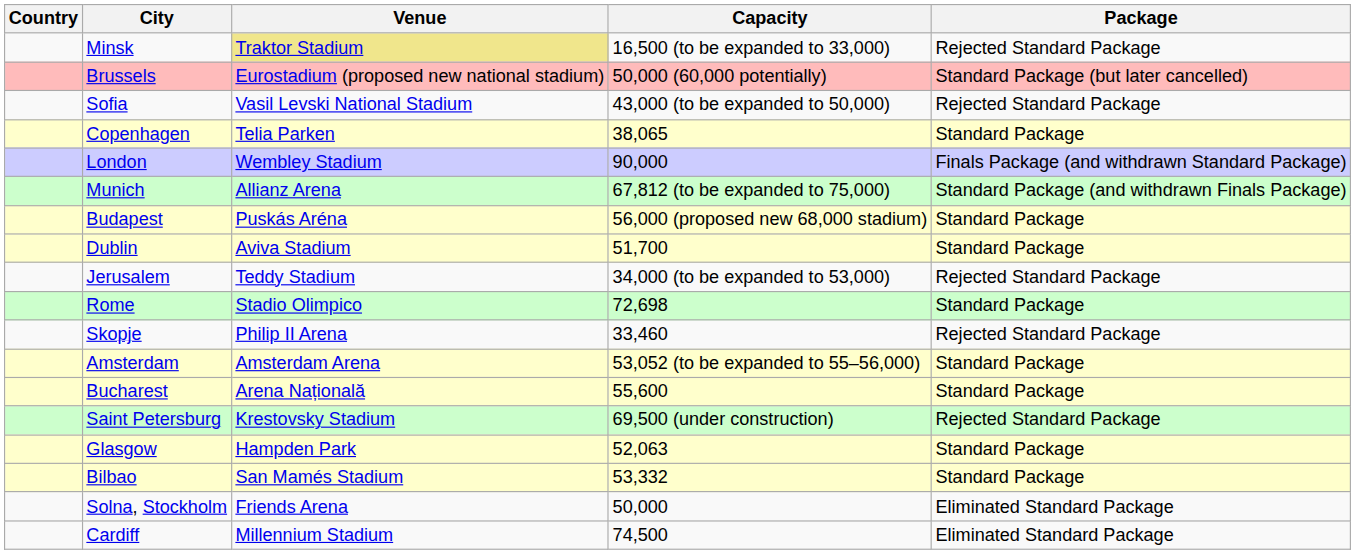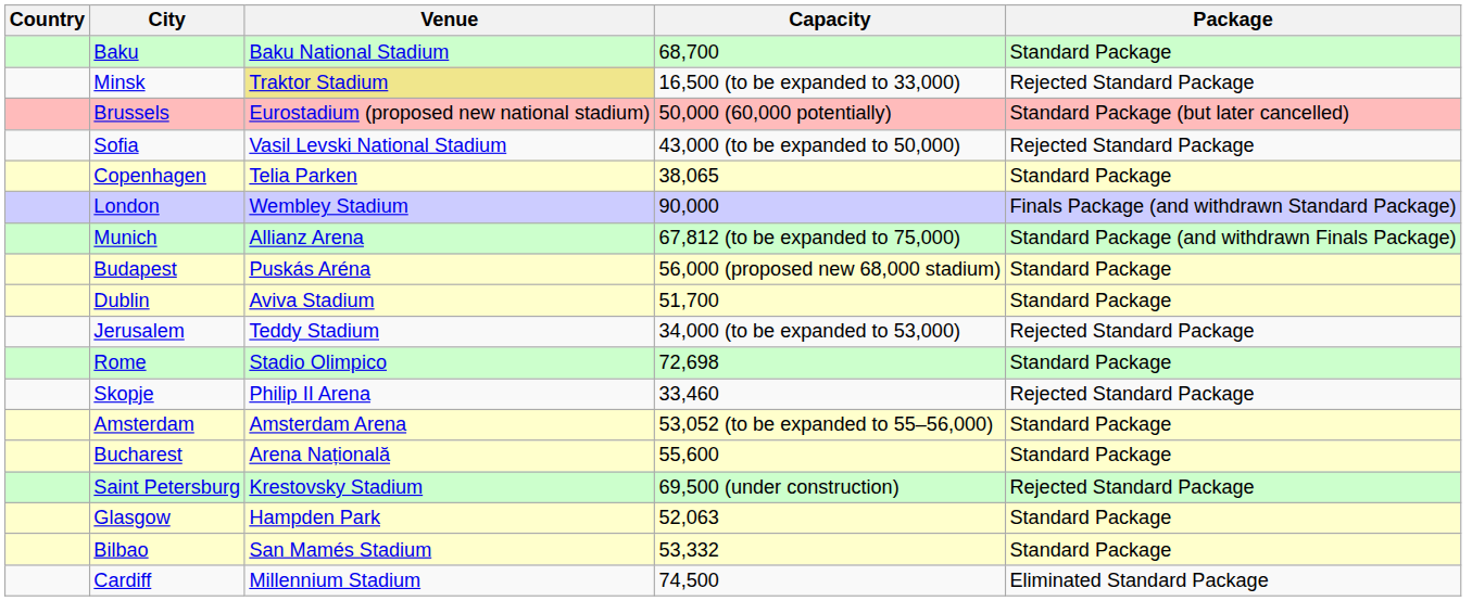 <table class="wikitable sortable">
 <tr>
 <th>Country</th>
 <th>City</th>
 <th>Venue</th>
 <th>Capacity</th>
 <th>Package</th>
+</tr>
+<tr bgcolor=#ccffcc>
+<td></td>
+<td><a href='#'>Baku</a></td>
+<td><a href='#'>Baku National Stadium</a></td>
+<td>68,700</td>
+<td>Standard Package</td>
 </tr>
 <tr>
 <td></td>
 <td><a href='#'>Minsk</a></td>
 <td style="background: khaki;"><a href='#'>Traktor Stadium</a></td>
 <td>16,500 (to be expanded to 33,000)</td>
 <td>Rejected Standard Package</td>
 </tr>
 <tr bgcolor=#ffbbbb>
 <td></td>
 <td><a href='#'>Brussels</a></td>
 <td><a href='#'>Eurostadium</a> (proposed new national stadium)</td>
 <td>50,000 (60,000 potentially)</td>
 <td>Standard Package (but later cancelled)</td>
 </tr>
 <tr>
 <td></td>
 <td><a href='#'>Sofia</a></td>
 <td><a href='#'>Vasil Levski National Stadium</a></td>
 <td>43,000 (to be expanded to 50,000)</td>
 <td>Rejected Standard Package</td>
 </tr>
 <tr bgcolor=#ffffcc>
 <td></td>
 <td><a href='#'>Copenhagen</a></td>
 <td><a href='#'>Telia Parken</a></td>
 <td>38,065</td>
 <td>Standard Package</td>
 </tr>
 <tr bgcolor=#ccccff>
 <td></td>
 <td><a href='#'>London</a></td>
 <td><a href='#'>Wembley Stadium</a></td>
 <td>90,000</td>
 <td>Finals Package (and withdrawn Standard Package)</td>
 </tr>
 <tr bgcolor=#ccffcc>
 <td></td>
 <td><a href='#'>Munich</a></td>
 <td><a href='#'>Allianz Arena</a></td>
 <td>67,812 (to be expanded to 75,000)</td>
 <td>Standard Package (and withdrawn Finals Package)</td>
 </tr>
 <tr bgcolor=#ffffcc>
 <td></td>
 <td><a href='#'>Budapest</a></td>
 <td><a href='#'>Puskás Aréna</a></td>
 <td>56,000 (proposed new 68,000 stadium)</td>
 <td>Standard Package</td>
 </tr>
 <tr bgcolor=#ffffcc>
 <td></td>
 <td><a href='#'>Dublin</a></td>
 <td><a href='#'>Aviva Stadium</a></td>
 <td>51,700</td>
 <td>Standard Package</td>
 </tr>
 <tr>
 <td></td>
 <td><a href='#'>Jerusalem</a></td>
 <td><a href='#'>Teddy Stadium</a></td>
 <td>34,000 (to be expanded to 53,000)</td>
 <td>Rejected Standard Package</td>
 </tr>
 <tr bgcolor=#ccffcc>
 <td></td>
 <td><a href='#'>Rome</a></td>
 <td><a href='#'>Stadio Olimpico</a></td>
 <td>72,698</td>
 <td>Standard Package</td>
 </tr>
 <tr>
 <td></td>
 <td><a href='#'>Skopje</a></td>
 <td><a href='#'>Philip II Arena</a></td>
 <td>33,460</td>
 <td>Rejected Standard Package</td>
 </tr>
 <tr bgcolor=#ffffcc>
 <td></td>
 <td><a href='#'>Amsterdam</a></td>
 <td><a href='#'>Amsterdam Arena</a></td>
 <td>53,052 (to be expanded to 55–56,000)</td>
 <td>Standard Package</td>
 </tr>
 <tr bgcolor=#ffffcc>
 <td></td>
 <td><a href='#'>Bucharest</a></td>
 <td><a href='#'>Arena Națională</a></td>
 <td>55,600</td>
 <td>Standard Package</td>
 </tr>
 <tr bgcolor=#ccffcc>
 <td></td>
 <td><a href='#'>Saint Petersburg</a></td>
 <td><a href='#'>Krestovsky Stadium</a></td>
 <td>69,500 (under construction)</td>
 <td>Rejected Standard Package</td>
 </tr>
 <tr bgcolor=#ffffcc>
 <td></td>
 <td><a href='#'>Glasgow</a></td>
 <td><a href='#'>Hampden Park</a></td>
 <td>52,063</td>
 <td>Standard Package</td>
 </tr>
 <tr bgcolor=#ffffcc>
 <td></td>
 <td><a href='#'>Bilbao</a></td>
 <td><a href='#'>San Mamés Stadium</a></td>
 <td>53,332</td>
 <td>Standard Package</td>
 </tr>
 <tr>
 <td></td>
-<td><a href='#'>Solna</a>, <a href='#'>Stockholm</a></td>
-<td><a href='#'>Friends Arena</a></td>
-<td>50,000</td>
-<td>Eliminated Standard Package</td>
-</tr>
-<tr>
-<td></td>
 <td><a href='#'>Cardiff</a></td>
 <td><a href='#'>Millennium Stadium</a></td>
 <td>74,500</td>
 <td>Eliminated Standard Package</td>
 </tr>
 </table>
